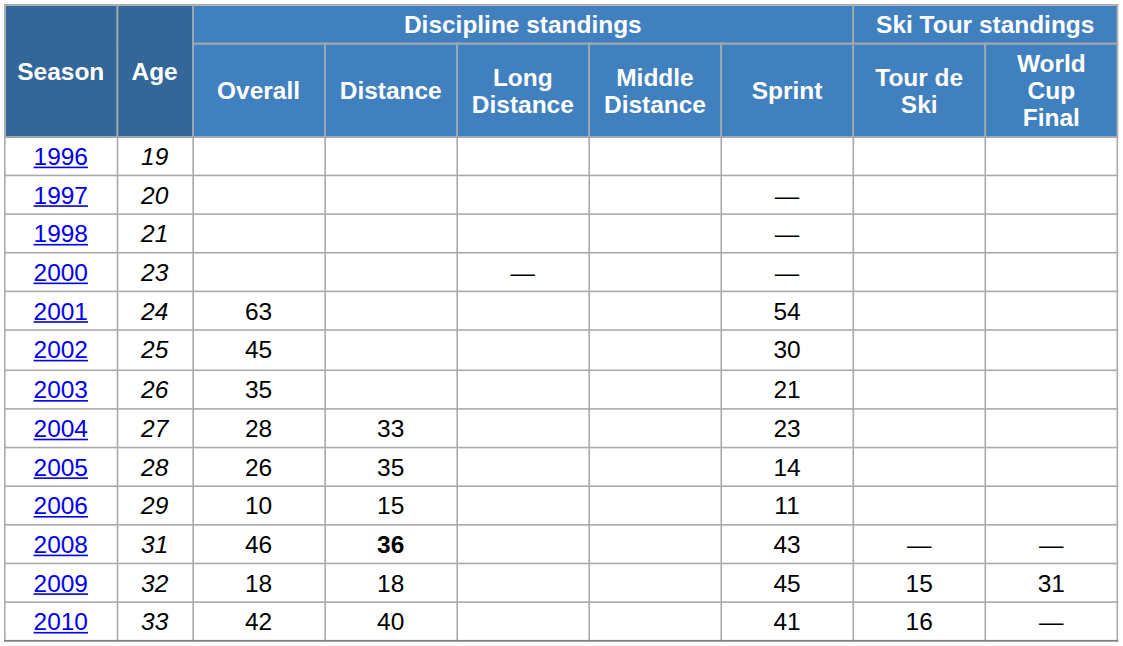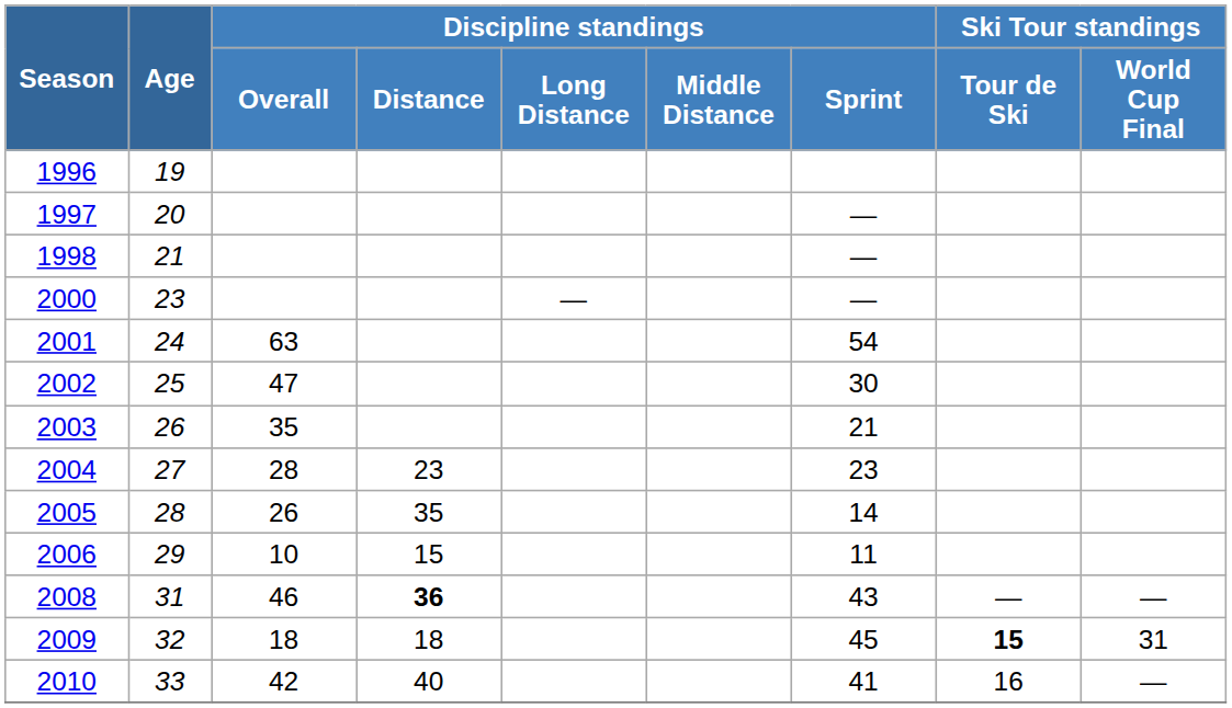 <table class="wikitable" style="font-size:95%; text-align:center; border:grey solid 1px; border-collapse:collapse; background:#ffffff;">
 <tr>
 <th style="background-color:#369; color:white; width:60px;" rowspan="2"> Season </th>
 <th style="background-color:#369; color:white; width:40px;" rowspan="2"> Age </th>
 <th style="background-color:#4180be; color:white;" colspan="5">Discipline standings</th>
 <th style="background-color:#4180be; color:white;" colspan="2">Ski Tour standings</th>
 </tr>
 <tr>
 <th style="background-color:#4180be; color:white; width:75px;">Overall</th>
 <th style="background-color:#4180be; color:white; width:75px;">Distance</th>
 <th style="background-color:#4180be; color:white; width:75px;">Long Distance</th>
 <th style="background-color:#4180be; color:white; width:75px;">Middle Distance</th>
 <th style="background-color:#4180be; color:white; width:75px;">Sprint</th>
 <th style="background-color:#4180be; color:white; width:75px;">Tour de<br>Ski</th>
 <th style="background-color:#4180be; color:white; width:75px;">World Cup<br>Final</th>
 </tr>
 <tr>
 <td><a href='#'>1996</a></td>
 <td><em>19</em></td>
 <td></td>
 <td></td>
 <td></td>
 <td></td>
 <td></td>
 <td></td>
 <td></td>
 </tr>
 <tr>
 <td><a href='#'>1997</a></td>
 <td><em>20</em></td>
 <td></td>
 <td></td>
 <td></td>
 <td></td>
 <td>—</td>
 <td></td>
 <td></td>
 </tr>
 <tr>
 <td><a href='#'>1998</a></td>
 <td><em>21</em></td>
 <td></td>
 <td></td>
 <td></td>
 <td></td>
 <td>—</td>
 <td></td>
 <td></td>
 </tr>
 <tr>
 <td><a href='#'>2000</a></td>
 <td><em>23</em></td>
 <td></td>
 <td></td>
 <td>—</td>
 <td></td>
 <td>—</td>
 <td></td>
 <td></td>
 </tr>
 <tr>
 <td><a href='#'>2001</a></td>
 <td><em>24</em></td>
 <td>63</td>
 <td></td>
 <td></td>
 <td></td>
 <td>54</td>
 <td></td>
 <td></td>
 </tr>
 <tr>
 <td><a href='#'>2002</a></td>
 <td><em>25</em></td>
-<td>45</td>
+<td>47</td>
 <td></td>
 <td></td>
 <td></td>
 <td>30</td>
 <td></td>
 <td></td>
 </tr>
 <tr>
 <td><a href='#'>2003</a></td>
 <td><em>26</em></td>
 <td>35</td>
 <td></td>
 <td></td>
 <td></td>
 <td>21</td>
 <td></td>
 <td></td>
 </tr>
 <tr>
 <td><a href='#'>2004</a></td>
 <td><em>27</em></td>
 <td>28</td>
-<td>33</td>
+<td>23</td>
 <td></td>
 <td></td>
 <td>23</td>
 <td></td>
 <td></td>
 </tr>
 <tr>
 <td><a href='#'>2005</a></td>
 <td><em>28</em></td>
 <td>26</td>
 <td>35</td>
 <td></td>
 <td></td>
 <td>14</td>
 <td></td>
 <td></td>
 </tr>
 <tr>
 <td><a href='#'>2006</a></td>
 <td><em>29</em></td>
 <td>10</td>
 <td>15</td>
 <td></td>
 <td></td>
 <td>11</td>
 <td></td>
 <td></td>
 </tr>
 <tr>
 <td><a href='#'>2008</a></td>
 <td><em>31</em></td>
 <td>46</td>
 <td><strong>36</strong></td>
 <td></td>
 <td></td>
 <td>43</td>
 <td>—</td>
 <td>—</td>
 </tr>
 <tr>
 <td><a href='#'>2009</a></td>
 <td><em>32</em></td>
 <td>18</td>
 <td>18</td>
 <td></td>
 <td></td>
 <td>45</td>
-<td>15</td>
+<td><strong>15</strong></td>
 <td>31</td>
 </tr>
 <tr>
 <td><a href='#'>2010</a></td>
 <td><em>33</em></td>
 <td>42</td>
 <td>40</td>
 <td></td>
 <td></td>
 <td>41</td>
 <td>16</td>
 <td>—</td>
 </tr>
 <tr>
 </tr>
 </table>
